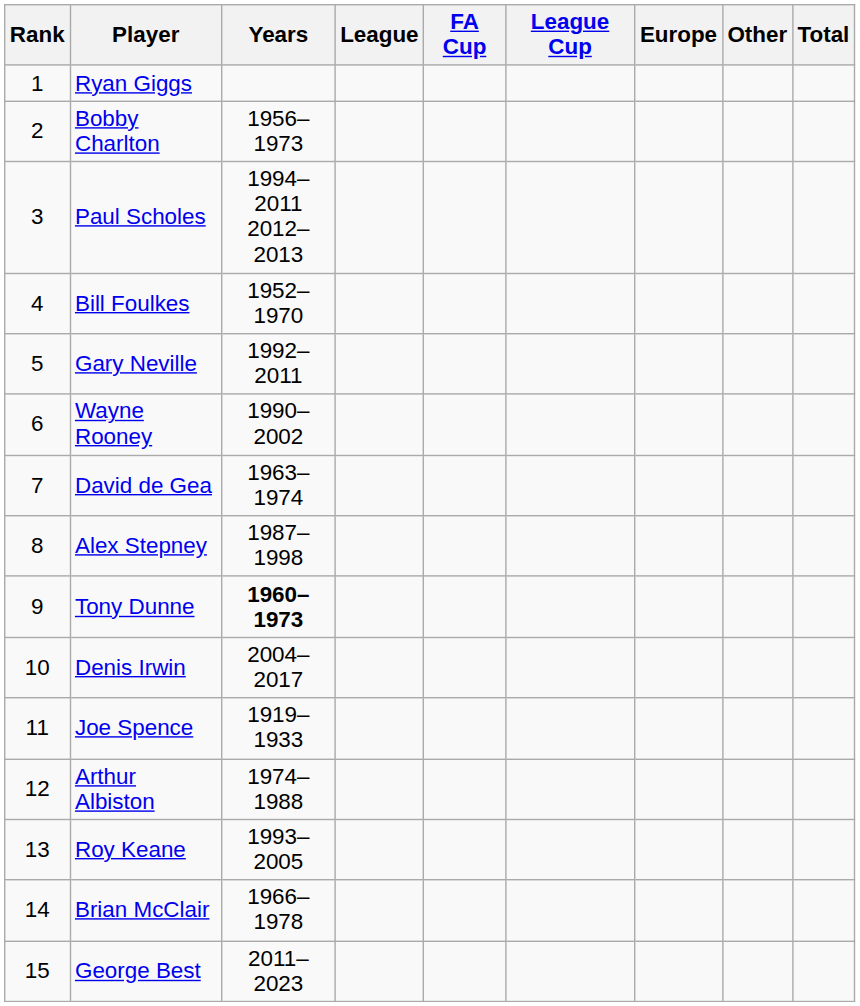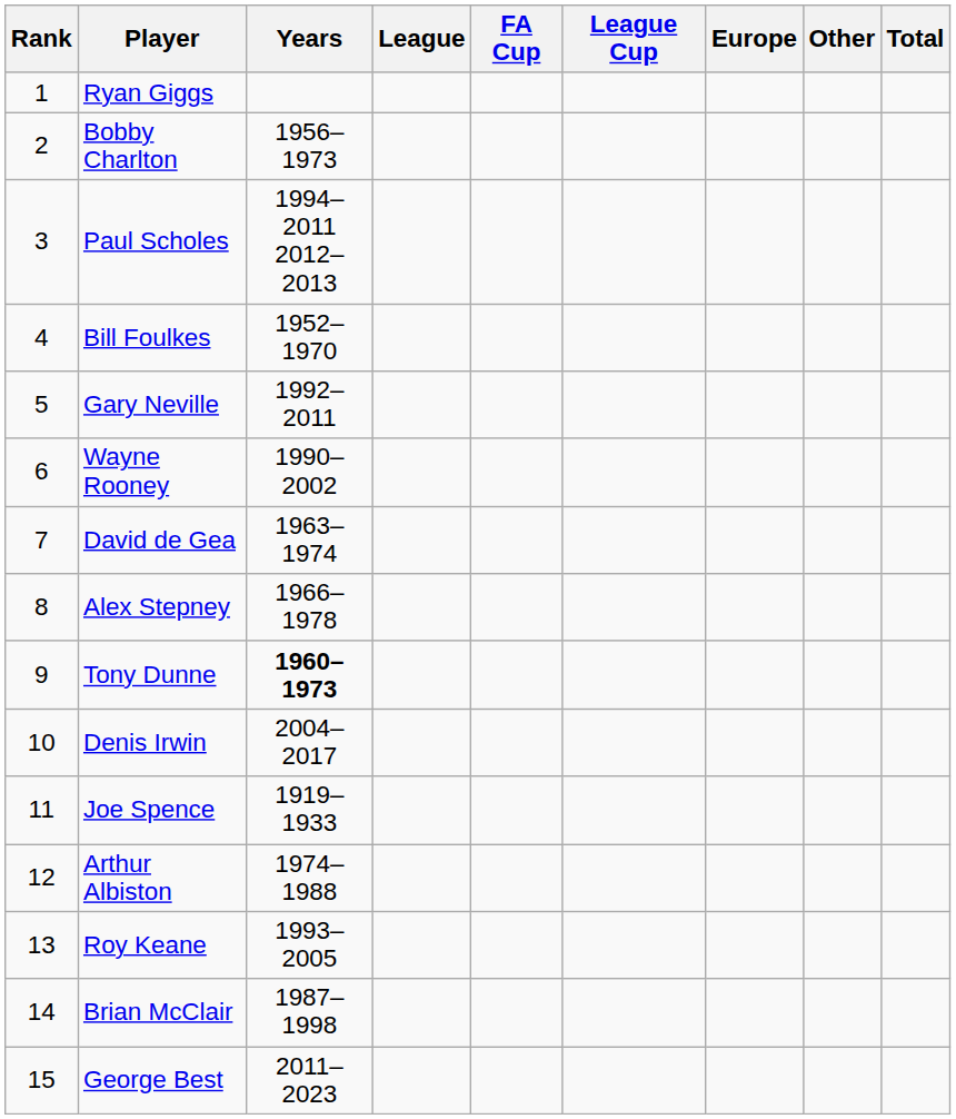 <table class="wikitable sortable" style="text-align:center">
 <tr>
 <th>Rank</th>
 <th>Player</th>
 <th>Years</th>
 <th>League</th>
 <th><a href='#'>FA Cup</a></th>
 <th><a href='#'>League Cup</a></th>
 <th>Europe</th>
 <th>Other</th>
 <th>Total</th>
 </tr>
 <tr>
 <td>1</td>
 <td align="left"> <a href='#'>Ryan Giggs</a></td>
 <td></td>
 <td></td>
 <td></td>
 <td></td>
 <td></td>
 <td></td>
 <td></td>
 </tr>
 <tr>
 <td>2</td>
 <td align="left"> <a href='#'>Bobby Charlton</a></td>
 <td>1956–1973</td>
 <td></td>
 <td></td>
 <td></td>
 <td></td>
 <td></td>
 <td></td>
 </tr>
 <tr>
 <td>3</td>
 <td align="left"> <a href='#'>Paul Scholes</a></td>
 <td>1994–2011<br>2012–2013</td>
 <td></td>
 <td></td>
 <td></td>
 <td></td>
 <td></td>
 <td></td>
 </tr>
 <tr>
 <td>4</td>
 <td align="left"> <a href='#'>Bill Foulkes</a></td>
 <td>1952–1970</td>
 <td></td>
 <td></td>
 <td></td>
 <td></td>
 <td></td>
 <td></td>
 </tr>
 <tr>
 <td>5</td>
 <td align="left"> <a href='#'>Gary Neville</a></td>
 <td>1992–2011</td>
 <td></td>
 <td></td>
 <td></td>
 <td></td>
 <td></td>
 <td></td>
 </tr>
 <tr>
 <td>6</td>
 <td align="left"> <a href='#'>Wayne Rooney</a></td>
 <td>1990–2002</td>
 <td></td>
 <td></td>
 <td></td>
 <td></td>
 <td></td>
 <td></td>
 </tr>
 <tr>
 <td>7</td>
 <td align="left"> <a href='#'>David de Gea</a></td>
 <td>1963–1974</td>
 <td></td>
 <td></td>
 <td></td>
 <td></td>
 <td></td>
 <td></td>
 </tr>
 <tr>
 <td>8</td>
 <td align="left"> <a href='#'>Alex Stepney</a></td>
-<td>1987–1998</td>
+<td>1966–1978</td>
 <td></td>
 <td></td>
 <td></td>
 <td></td>
 <td></td>
 <td></td>
 </tr>
 <tr>
 <td>9</td>
 <td align="left"> <a href='#'>Tony Dunne</a></td>
 <td><strong>1960–1973</strong></td>
 <td></td>
 <td></td>
 <td></td>
 <td></td>
 <td></td>
 <td></td>
 </tr>
 <tr>
 <td>10</td>
 <td align="left"> <a href='#'>Denis Irwin</a></td>
 <td>2004–2017</td>
 <td></td>
 <td></td>
 <td></td>
 <td></td>
 <td></td>
 <td></td>
 </tr>
 <tr>
 <td>11</td>
 <td align="left"> <a href='#'>Joe Spence</a></td>
 <td>1919–1933</td>
 <td></td>
 <td></td>
 <td></td>
 <td></td>
 <td></td>
 <td></td>
 </tr>
 <tr>
 <td>12</td>
 <td align="left"> <a href='#'>Arthur Albiston</a></td>
 <td>1974–1988</td>
 <td></td>
 <td></td>
 <td></td>
 <td></td>
 <td></td>
 <td></td>
 </tr>
 <tr>
 <td>13</td>
 <td align="left"> <a href='#'>Roy Keane</a></td>
 <td>1993–2005</td>
 <td></td>
 <td></td>
 <td></td>
 <td></td>
 <td></td>
 <td></td>
 </tr>
 <tr>
 <td>14</td>
 <td align="left"> <a href='#'>Brian McClair</a></td>
-<td>1966–1978</td>
+<td>1987–1998</td>
 <td></td>
 <td></td>
 <td></td>
 <td></td>
 <td></td>
 <td></td>
 </tr>
 <tr>
 <td>15</td>
 <td align="left"> <a href='#'>George Best</a></td>
 <td>2011–2023</td>
 <td></td>
 <td></td>
 <td></td>
 <td></td>
 <td></td>
 <td></td>
 </tr>
 </table>
